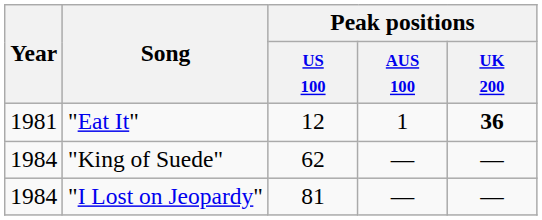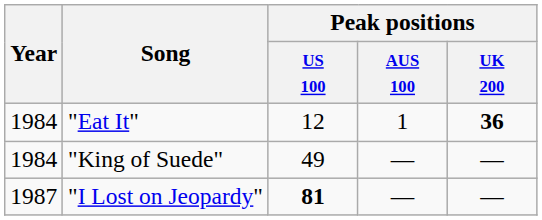 <table class="wikitable">
 <tr>
 <th rowspan="2">Year</th>
 <th rowspan="2">Song</th>
 <th colspan="3">Peak positions</th>
 </tr>
 <tr style="font-size:85%;line-height:1.3;vertical-align:top">
 <th style="width:4em"><small><a href='#'>US<br>100</a><br></small></th>
 <th style="width:4em"><small><a href='#'>AUS<br>100</a><br></small></th>
 <th style="width:4em"><small><a href='#'>UK<br>200</a><br></small></th>
 </tr>
 <tr>
-<td>1981</td>
+<td>1984</td>
 <td>"<a href='#'>Eat It</a>"</td>
 <td style="text-align:center;">12</td>
 <td style="text-align:center;">1</td>
 <td style="text-align:center;"><strong>36</strong></td>
 </tr>
 <tr>
 <td>1984</td>
 <td>"King of Suede"</td>
-<td style="text-align:center;">62</td>
+<td style="text-align:center;">49</td>
 <td style="text-align:center;">—</td>
 <td style="text-align:center;">—</td>
 </tr>
 <tr>
-<td>1984</td>
+<td>1987</td>
 <td>"<a href='#'>I Lost on Jeopardy</a>"</td>
-<td style="text-align:center;">81</td>
+<td style="text-align:center;"><strong>81</strong></td>
 <td style="text-align:center;">—</td>
 <td style="text-align:center;">—</td>
 </tr>
 </table>
